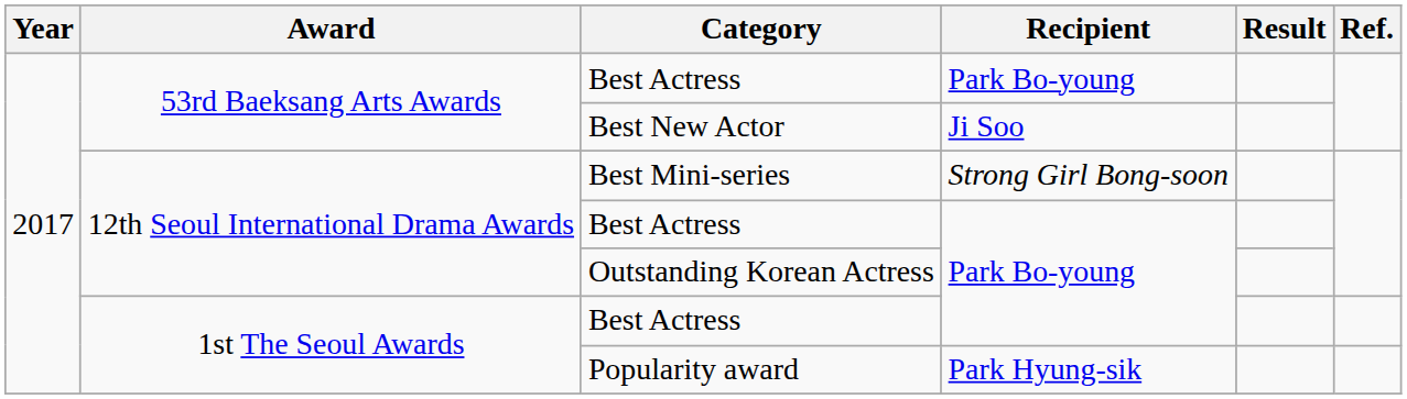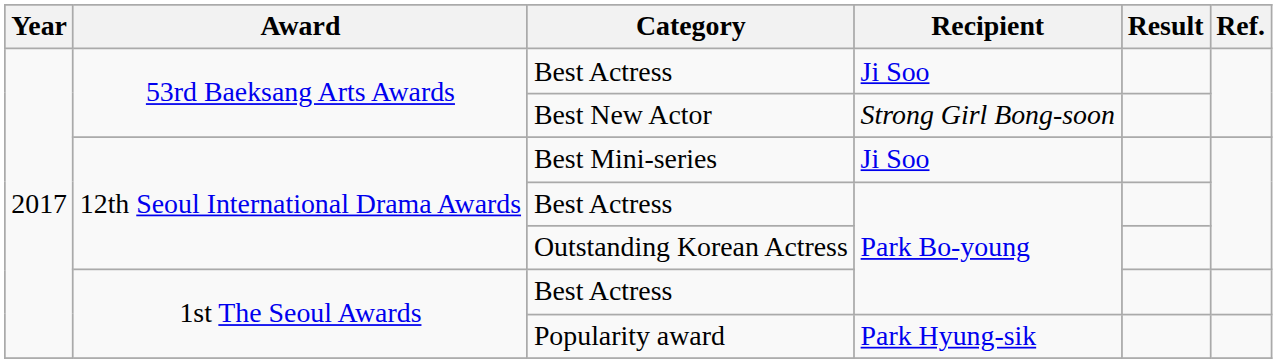 <table class="wikitable">
 <tr>
 <th>Year</th>
 <th>Award</th>
 <th>Category</th>
 <th>Recipient</th>
 <th>Result</th>
 <th>Ref.</th>
 </tr>
 <tr>
 <td rowspan="7">2017</td>
 <td rowspan="2" style="text-align:center;"><a href='#'>53rd Baeksang Arts Awards</a></td>
 <td>Best Actress</td>
-<td><a href='#'>Park Bo-young</a></td>
+<td><a href='#'>Ji Soo</a></td>
 <td></td>
 <td rowspan="2"></td>
 </tr>
 <tr>
 <td>Best New Actor</td>
-<td><a href='#'>Ji Soo</a></td>
+<td><em>Strong Girl Bong-soon</em></td>
 <td></td>
 </tr>
 <tr>
 <td rowspan="3" style="text-align:center;">12th <a href='#'>Seoul International Drama Awards</a></td>
 <td>Best Mini-series</td>
-<td><em>Strong Girl Bong-soon</em></td>
+<td><a href='#'>Ji Soo</a></td>
 <td></td>
 <td rowspan="3"></td>
 </tr>
 <tr>
 <td>Best Actress</td>
 <td rowspan="3"><a href='#'>Park Bo-young</a></td>
 <td></td>
 </tr>
 <tr>
 <td>Outstanding Korean Actress</td>
 <td></td>
 </tr>
 <tr>
 <td rowspan="2" style="text-align:center;">1st <a href='#'>The Seoul Awards</a></td>
 <td>Best Actress</td>
 <td></td>
 <td></td>
 </tr>
 <tr>
 <td>Popularity award</td>
 <td><a href='#'>Park Hyung-sik</a></td>
 <td></td>
 <td></td>
 </tr>
 </table>
